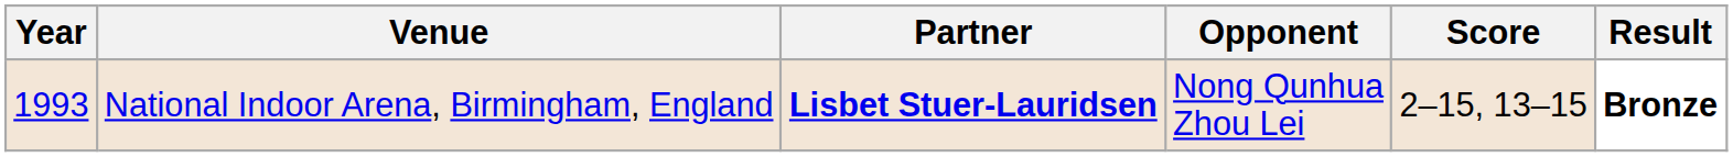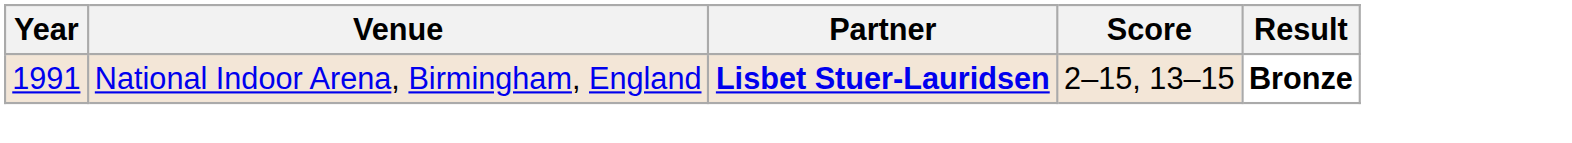 <table class="sortable wikitable" style="font-size: 90%;">
 <tr>
 <th>Year</th>
 <th>Venue</th>
 <th>Partner</th>
-<th>Opponent</th>
 <th>Score</th>
 <th>Result</th>
 </tr>
 <tr style="background:#F3E6D7">
-<td align="center"><a href='#'>1993</a></td>
+<td align="center"><a href='#'>1991</a></td>
 <td align="left"><a href='#'>National Indoor Arena</a>, <a href='#'>Birmingham</a>, <a href='#'>England</a></td>
 <td align="left"><strong> <a href='#'>Lisbet Stuer-Lauridsen</a></strong></td>
-<td align="left"> <a href='#'>Nong Qunhua</a><br> <a href='#'>Zhou Lei</a></td>
 <td align="left">2–15, 13–15</td>
 <td style="text-align:left; background: white"> <strong>Bronze</strong></td>
 </tr>
 </table>
